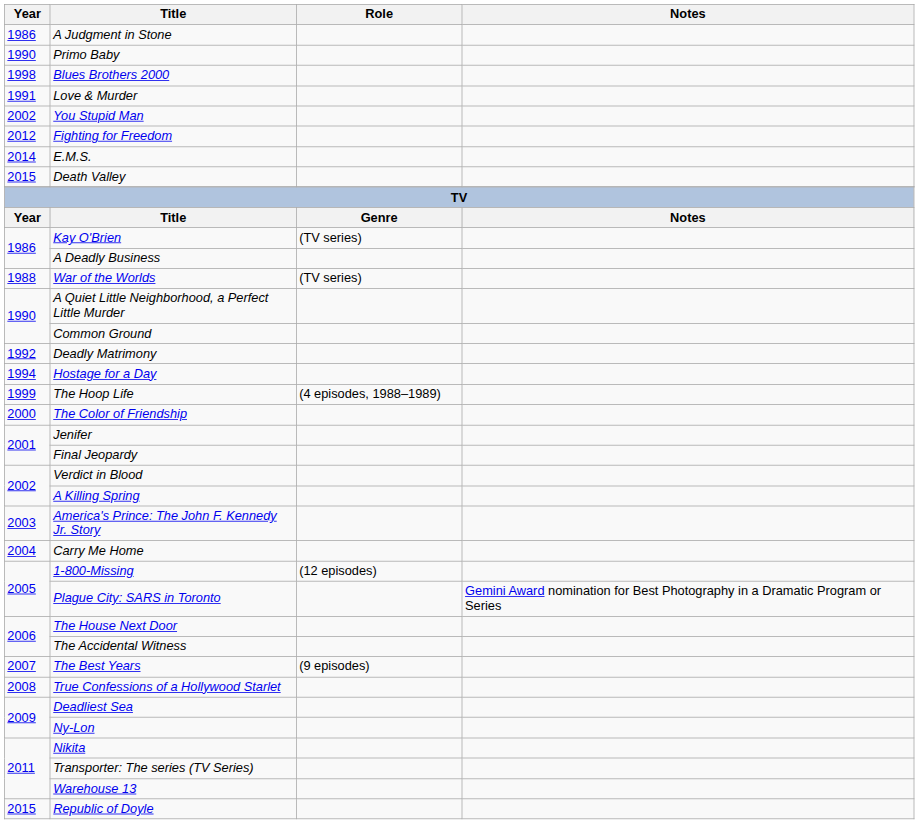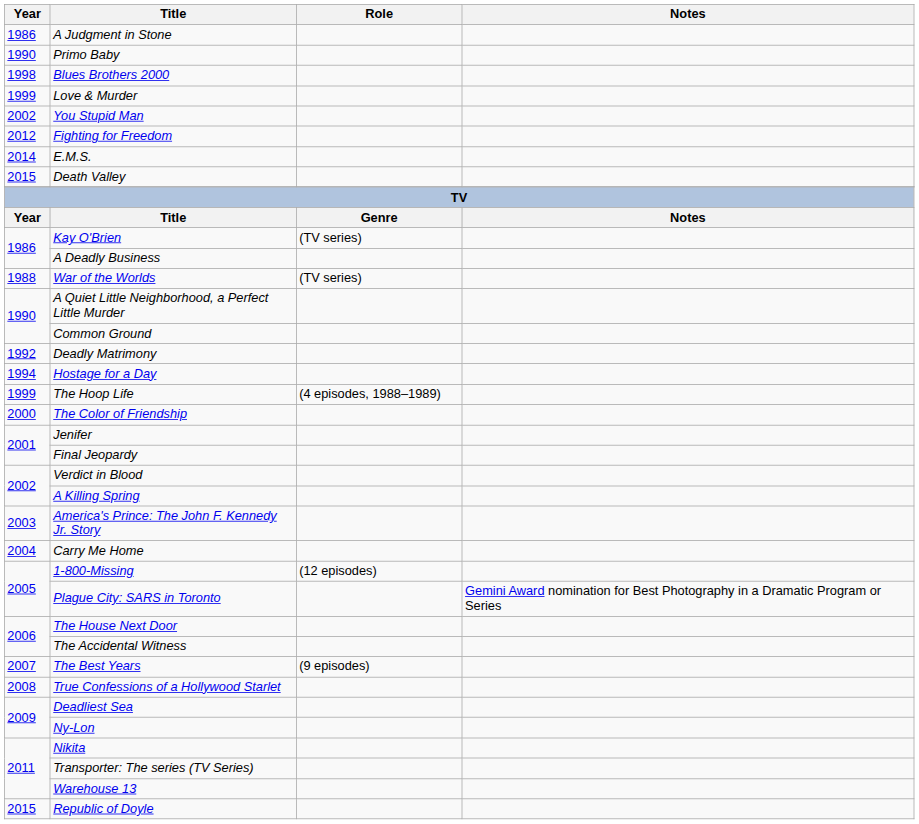 <table class="wikitable sortable" width="90%">
 <tr>
 <th width="50px">Year</th>
 <th width="300px">Title</th>
 <th width="200px">Role</th>
 <th class="unsortable">Notes</th>
 </tr>
 <tr>
 <td><a href='#'>1986</a></td>
 <td><em>A Judgment in Stone</em></td>
 <td></td>
 <td></td>
 </tr>
 <tr>
 <td><a href='#'>1990</a></td>
 <td><em>Primo Baby</em></td>
 <td></td>
 <td></td>
 </tr>
 <tr>
 <td><a href='#'>1998</a></td>
 <td><em><a href='#'>Blues Brothers 2000</a></em></td>
 <td></td>
 <td></td>
 </tr>
 <tr>
-<td><a href='#'>1991</a></td>
+<td><a href='#'>1999</a></td>
 <td><em>Love & Murder</em></td>
 <td></td>
 <td></td>
 </tr>
 <tr>
 <td><a href='#'>2002</a></td>
 <td><em><a href='#'>You Stupid Man</a></em></td>
 <td></td>
 <td></td>
 </tr>
 <tr>
 <td><a href='#'>2012</a></td>
 <td><em><a href='#'>Fighting for Freedom</a></em></td>
 <td></td>
 <td></td>
 </tr>
 <tr>
 <td><a href='#'>2014</a></td>
 <td><em>E.M.S.</em></td>
 <td></td>
 <td></td>
 </tr>
 <tr>
 <td><a href='#'>2015</a></td>
 <td><em>Death Valley</em></td>
 <td></td>
 <td></td>
 </tr>
 <tr>
 </tr>
 <tr bgcolor="#CCCCCC" align="center">
 <th colspan="4" style="background: LightSteelBlue;">TV</th>
 </tr>
 <tr bgcolor="#CCCCCC" align="center">
 <th>Year</th>
 <th>Title</th>
 <th>Genre</th>
 <th>Notes</th>
 </tr>
 <tr>
 <td rowspan="2"><a href='#'>1986</a></td>
 <td><em><a href='#'>Kay O'Brien</a></em></td>
 <td>(TV series)</td>
 <td></td>
 </tr>
 <tr>
 <td><em>A Deadly Business</em></td>
 <td></td>
 <td></td>
 </tr>
 <tr>
 <td><a href='#'>1988</a></td>
 <td><em><a href='#'>War of the Worlds</a></em></td>
 <td>(TV series)</td>
 <td></td>
 </tr>
 <tr>
 <td rowspan="2"><a href='#'>1990</a></td>
 <td><em>A Quiet Little Neighborhood, a Perfect Little Murder</em></td>
 <td></td>
 <td></td>
 </tr>
 <tr>
 <td><em>Common Ground</em></td>
 <td></td>
 <td></td>
 </tr>
 <tr>
 <td><a href='#'>1992</a></td>
 <td><em>Deadly Matrimony</em></td>
 <td></td>
 <td></td>
 </tr>
 <tr>
 <td><a href='#'>1994</a></td>
 <td><em><a href='#'>Hostage for a Day</a></em></td>
 <td></td>
 <td></td>
 </tr>
 <tr>
 <td><a href='#'>1999</a></td>
 <td><em>The Hoop Life</em></td>
 <td>(4 episodes, 1988–1989)</td>
 <td></td>
 </tr>
 <tr>
 <td><a href='#'>2000</a></td>
 <td><em><a href='#'>The Color of Friendship</a></em></td>
 <td></td>
 <td></td>
 </tr>
 <tr>
 <td rowspan="2"><a href='#'>2001</a></td>
 <td><em>Jenifer</em></td>
 <td></td>
 <td></td>
 </tr>
 <tr>
 <td><em>Final Jeopardy</em></td>
 <td></td>
 <td></td>
 </tr>
 <tr>
 <td rowspan="2"><a href='#'>2002</a></td>
 <td><em>Verdict in Blood</em></td>
 <td></td>
 <td></td>
 </tr>
 <tr>
 <td><em><a href='#'>A Killing Spring</a></em></td>
 <td></td>
 <td></td>
 </tr>
 <tr>
 <td><a href='#'>2003</a></td>
 <td><em><a href='#'>America's Prince: The John F. Kennedy Jr. Story</a></em></td>
 <td></td>
 <td></td>
 </tr>
 <tr>
 <td><a href='#'>2004</a></td>
 <td><em>Carry Me Home</em></td>
 <td></td>
 <td></td>
 </tr>
 <tr>
 <td rowspan="2"><a href='#'>2005</a></td>
 <td><em><a href='#'>1-800-Missing</a></em></td>
 <td>(12 episodes)</td>
 <td></td>
 </tr>
 <tr>
 <td><em><a href='#'>Plague City: SARS in Toronto</a></em></td>
 <td></td>
 <td><a href='#'>Gemini Award</a> nomination for Best Photography in a Dramatic Program or Series</td>
 </tr>
 <tr>
 <td rowspan="2"><a href='#'>2006</a></td>
 <td><em><a href='#'>The House Next Door</a></em></td>
 <td></td>
 <td></td>
 </tr>
 <tr>
 <td><em>The Accidental Witness</em></td>
 <td></td>
 <td></td>
 </tr>
 <tr>
 <td><a href='#'>2007</a></td>
 <td><em><a href='#'>The Best Years</a></em></td>
 <td>(9 episodes)</td>
 <td></td>
 </tr>
 <tr>
 <td><a href='#'>2008</a></td>
 <td><em><a href='#'>True Confessions of a Hollywood Starlet</a></em></td>
 <td></td>
 <td></td>
 </tr>
 <tr>
 <td rowspan="2"><a href='#'>2009</a></td>
 <td><em><a href='#'>Deadliest Sea</a></em></td>
 <td></td>
 <td></td>
 </tr>
 <tr>
 <td><em><a href='#'>Ny-Lon</a></em></td>
 <td></td>
 <td></td>
 </tr>
 <tr>
 <td rowspan="3"><a href='#'>2011</a></td>
 <td><em><a href='#'>Nikita</a></em></td>
 <td></td>
 <td></td>
 </tr>
 <tr>
 <td><em>Transporter: The series (TV Series)</em></td>
 <td></td>
 <td></td>
 </tr>
 <tr>
 <td><em><a href='#'>Warehouse 13</a></em></td>
 <td></td>
 <td></td>
 </tr>
 <tr>
 <td><a href='#'>2015</a></td>
 <td><em><a href='#'>Republic of Doyle</a></em></td>
 <td></td>
 <td></td>
 </tr>
 </table>
